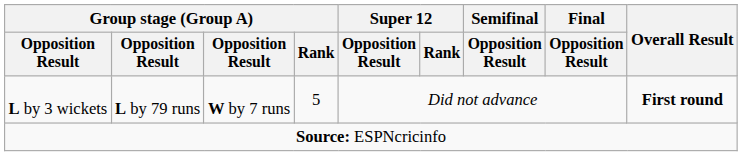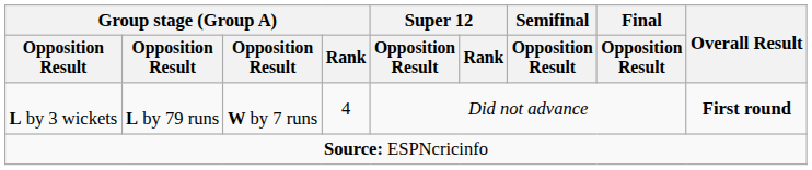 <table class=wikitable style=font-size:90%;text-align:center>
 <tr>
 <th colspan=4>Group stage (Group A)</th>
 <th colspan=2>Super 12</th>
 <th>Semifinal</th>
 <th>Final</th>
 <th rowspan=2>Overall Result</th>
 </tr>
 <tr style=font-size:95%>
 <th>Opposition<br>Result</th>
 <th>Opposition<br>Result</th>
 <th>Opposition<br>Result</th>
 <th>Rank</th>
 <th>Opposition<br>Result</th>
 <th>Rank</th>
 <th>Opposition<br>Result</th>
 <th>Opposition<br>Result</th>
 </tr>
 <tr>
 <td><br><strong>L</strong> by 3 wickets</td>
 <td><br><strong>L</strong> by 79 runs</td>
 <td><br><strong>W</strong> by 7 runs</td>
-<td>5</td>
+<td>4</td>
 <td colspan="4"><em>Did not advance</em></td>
 <td><strong>First round</strong></td>
 </tr>
 <tr>
 <td colspan="14"><strong>Source:</strong> ESPNcricinfo</td>
 </tr>
 </table>
